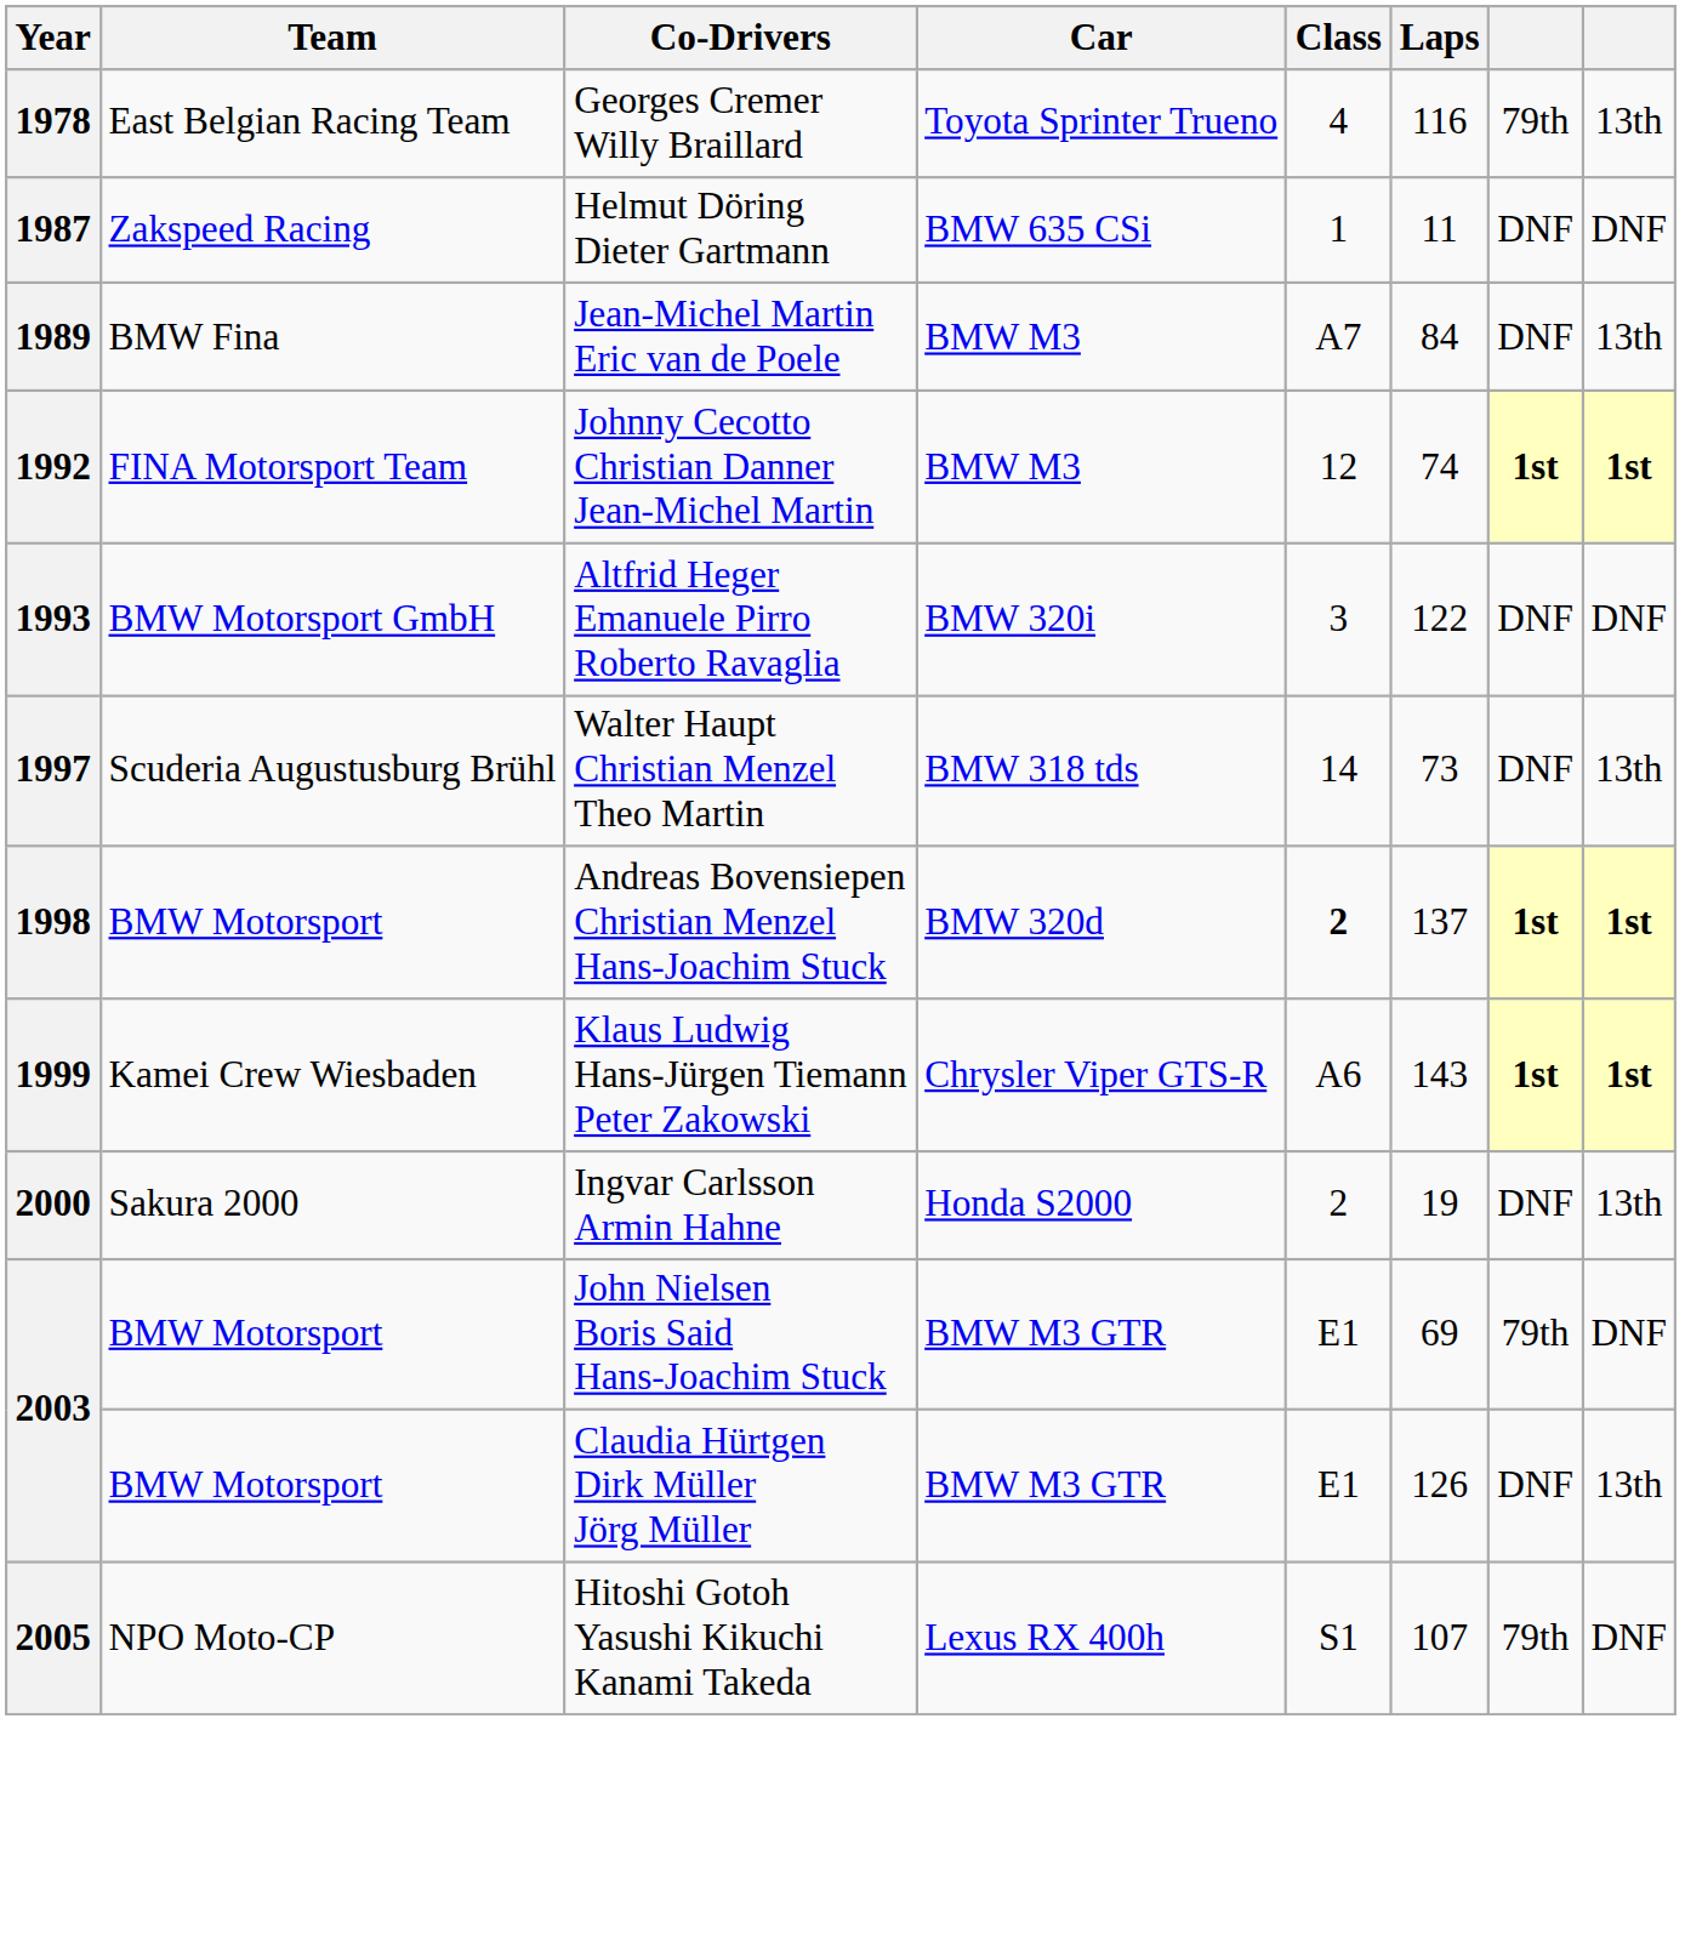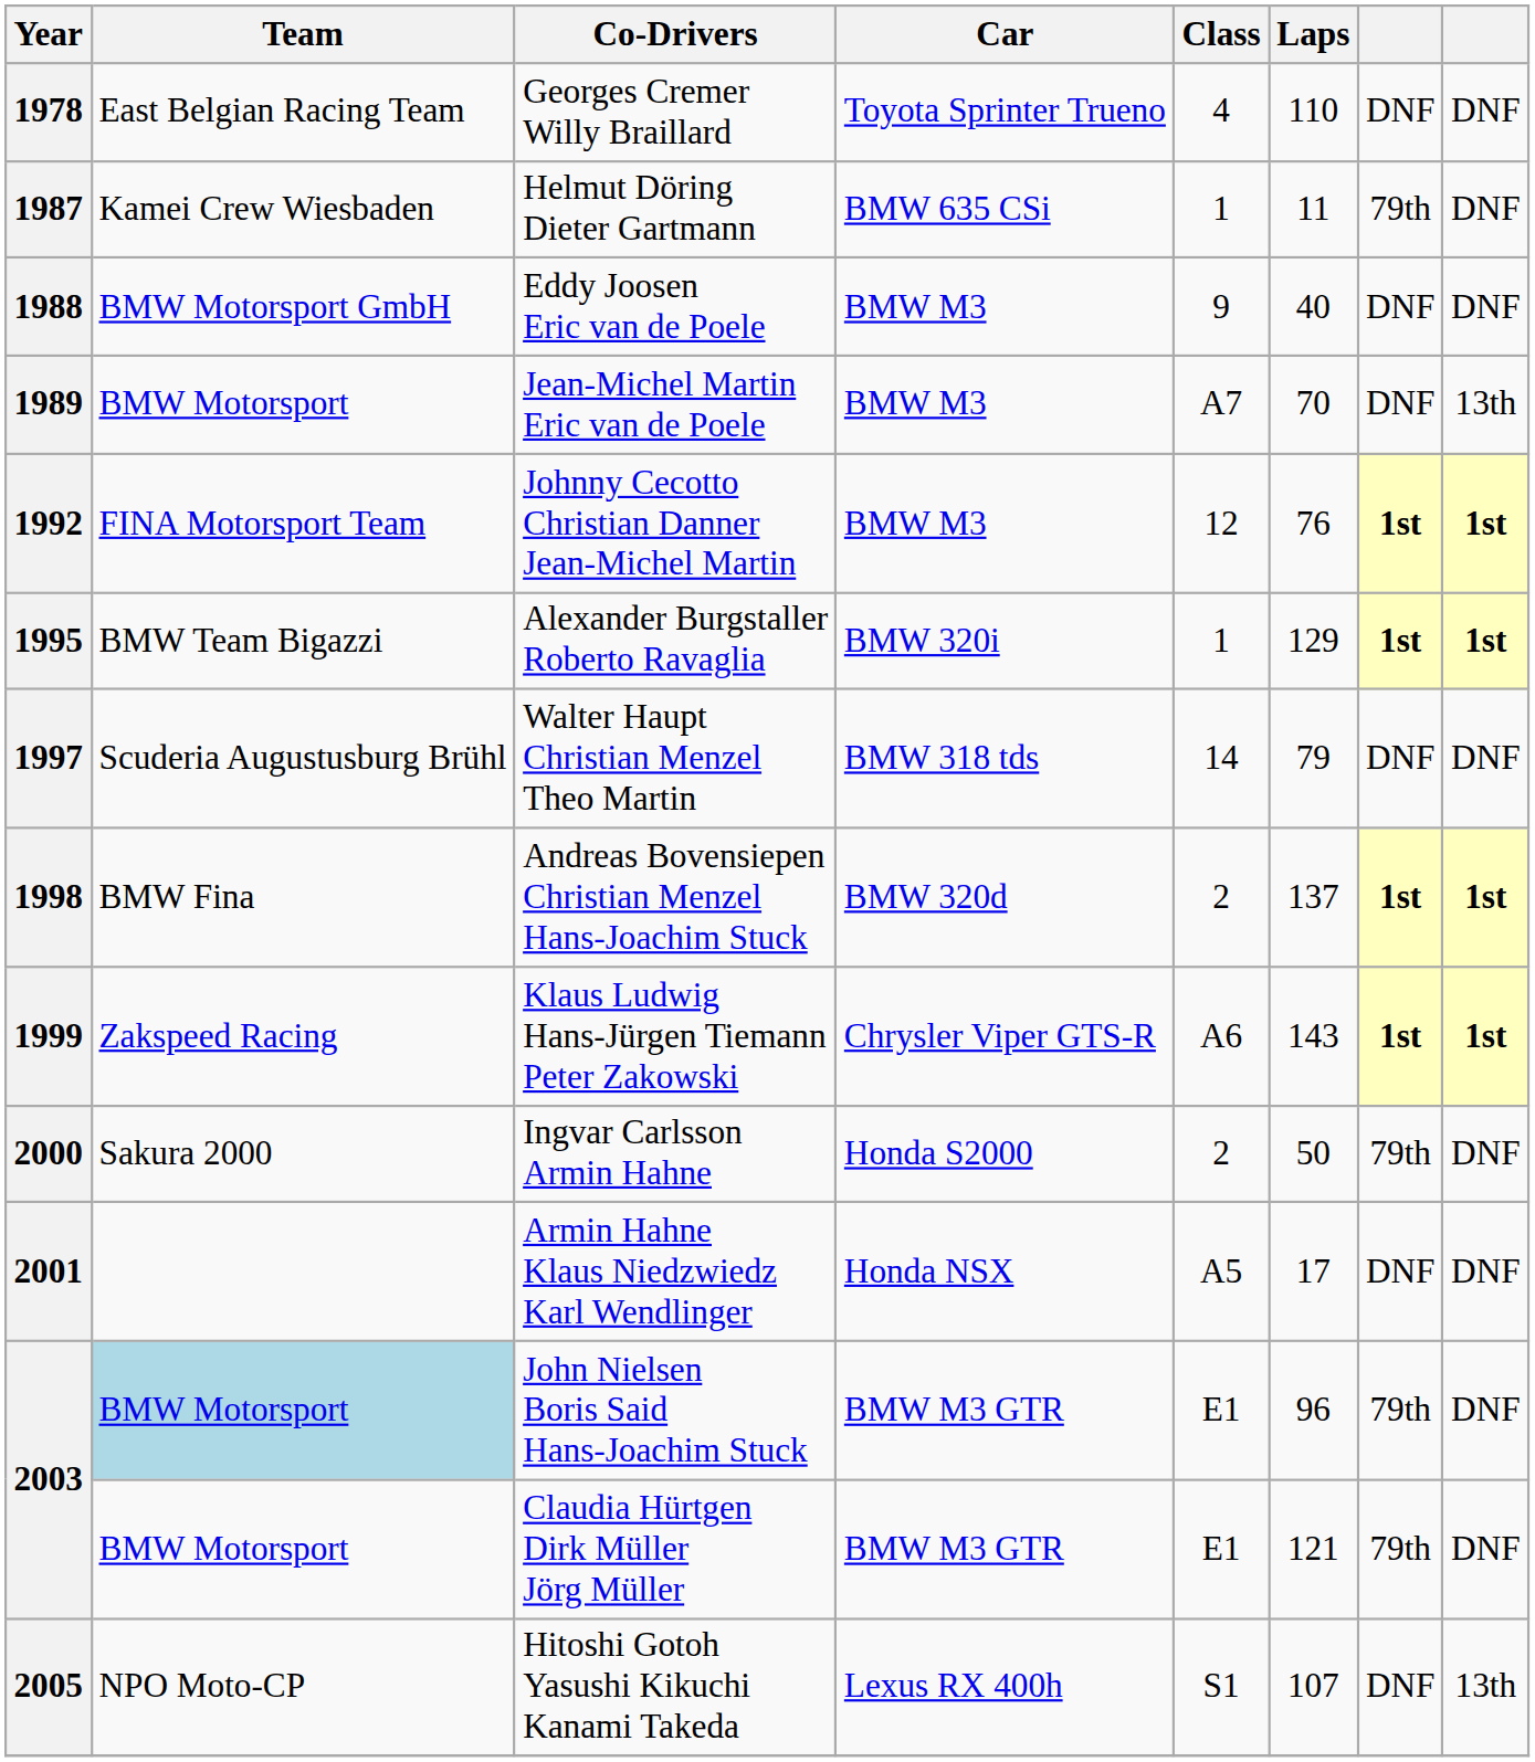 <table class="wikitable" style="text-align:center; font-size:90%">
 <tr>
 <th>Year</th>
 <th>Team</th>
 <th>Co-Drivers</th>
 <th>Car</th>
 <th>Class</th>
 <th>Laps</th>
 <th></th>
 <th></th>
 </tr>
 <tr>
 <th>1978</th>
 <td align="left">  East Belgian Racing Team</td>
 <td align="left"> Georges Cremer<br>  Willy Braillard</td>
 <td align="left"><a href='#'>Toyota Sprinter Trueno</a></td>
 <td>4</td>
-<td>116</td>
-<td>79th</td>
-<td>13th</td>
+<td>110</td>
+<td>DNF</td>
+<td>DNF</td>
 </tr>
 <tr>
 <th>1987</th>
-<td align="left"> <a href='#'>Zakspeed Racing</a></td>
+<td align="left">  Kamei Crew Wiesbaden</td>
 <td align="left"> Helmut Döring<br>  Dieter Gartmann</td>
 <td align="left"><a href='#'>BMW 635 CSi</a></td>
 <td>1</td>
 <td>11</td>
+<td>79th</td>
+<td>DNF</td>
+</tr>
+<tr>
+<th>1988</th>
+<td align="left"> <a href='#'>BMW Motorsport GmbH</a></td>
+<td align="left"> Eddy Joosen<br> <a href='#'>Eric van de Poele</a><br></td>
+<td align="left"><a href='#'>BMW M3</a></td>
+<td>9</td>
+<td>40</td>
 <td>DNF</td>
 <td>DNF</td>
 </tr>
 <tr>
 <th>1989</th>
-<td align="left"> BMW Fina</td>
+<td align="left"> <a href='#'>BMW Motorsport</a></td>
 <td align="left"> <a href='#'>Jean-Michel Martin</a><br> <a href='#'>Eric van de Poele</a><br></td>
 <td align="left"><a href='#'>BMW M3</a></td>
 <td>A7</td>
-<td>84</td>
+<td>70</td>
 <td>DNF</td>
 <td>13th</td>
 </tr>
 <tr>
 <th>1992</th>
 <td align="left"> <a href='#'>FINA Motorsport Team</a></td>
 <td align="left"> <a href='#'>Johnny Cecotto</a><br> <a href='#'>Christian Danner</a><br> <a href='#'>Jean-Michel Martin</a></td>
 <td align="left"><a href='#'>BMW M3</a></td>
 <td>12</td>
-<td>74</td>
+<td>76</td>
 <th style="background:#FFFFBF;">1st</th>
 <th style="background:#FFFFBF;">1st</th>
 </tr>
 <tr>
-<th>1993</th>
-<td align="left"> <a href='#'>BMW Motorsport GmbH</a></td>
-<td align="left"> <a href='#'>Altfrid Heger</a><br> <a href='#'>Emanuele Pirro</a><br> <a href='#'>Roberto Ravaglia</a></td>
+<th>1995</th>
+<td align="left"> BMW Team Bigazzi</td>
+<td align="left"> Alexander Burgstaller<br> <a href='#'>Roberto Ravaglia</a></td>
 <td align="left"><a href='#'>BMW 320i</a></td>
-<td>3</td>
-<td>122</td>
-<td>DNF</td>
-<td>DNF</td>
+<td>1</td>
+<td>129</td>
+<th style="background:#FFFFBF;">1st</th>
+<th style="background:#FFFFBF;">1st</th>
 </tr>
 <tr>
 <th>1997</th>
 <td align="left"> Scuderia Augustusburg Brühl</td>
 <td align="left"> Walter Haupt<br> <a href='#'>Christian Menzel</a><br> Theo Martin</td>
 <td align="left"><a href='#'>BMW 318 tds</a></td>
 <td>14</td>
-<td>73</td>
+<td>79</td>
 <td>DNF</td>
-<td>13th</td>
+<td>DNF</td>
 </tr>
 <tr>
 <th>1998</th>
-<td align="left"> <a href='#'>BMW Motorsport</a></td>
+<td align="left"> BMW Fina</td>
 <td align="left"> Andreas Bovensiepen<br> <a href='#'>Christian Menzel</a><br> <a href='#'>Hans-Joachim Stuck</a></td>
 <td align="left"><a href='#'>BMW 320d</a></td>
-<td><strong>2</strong></td>
+<td>2</td>
 <td>137</td>
 <th style="background:#ffffbf;">1st</th>
 <th style="background:#ffffbf;">1st</th>
 </tr>
 <tr>
 <th>1999</th>
-<td align="left">  Kamei Crew Wiesbaden</td>
+<td align="left"> <a href='#'>Zakspeed Racing</a></td>
 <td align="left"> <a href='#'>Klaus Ludwig</a><br> Hans-Jürgen Tiemann<br> <a href='#'>Peter Zakowski</a></td>
 <td align="left"><a href='#'>Chrysler Viper GTS-R</a></td>
 <td>A6</td>
 <td>143</td>
 <th style="background:#ffffbf;">1st</th>
 <th style="background:#ffffbf;">1st</th>
 </tr>
 <tr>
 <th>2000</th>
 <td align="left"> Sakura 2000</td>
 <td align="left"> Ingvar Carlsson<br> <a href='#'>Armin Hahne</a></td>
 <td align="left"><a href='#'>Honda S2000</a></td>
 <td>2</td>
-<td>19</td>
+<td>50</td>
+<td>79th</td>
 <td>DNF</td>
-<td>13th</td>
+</tr>
+<tr>
+<th>2001</th>
+<td align="left"></td>
+<td align="left"> <a href='#'>Armin Hahne</a><br> <a href='#'>Klaus Niedzwiedz</a><br> <a href='#'>Karl Wendlinger</a></td>
+<td align="left"><a href='#'>Honda NSX</a></td>
+<td>A5</td>
+<td>17</td>
+<td>DNF</td>
+<td>DNF</td>
 </tr>
 <tr>
 <th rowspan=2>2003</th>
-<td align="left"> <a href='#'>BMW Motorsport</a></td>
+<td align="left" style="background: lightblue;"> <a href='#'>BMW Motorsport</a></td>
 <td align="left"> <a href='#'>John Nielsen</a><br> <a href='#'>Boris Said</a><br> <a href='#'>Hans-Joachim Stuck</a></td>
 <td align="left"><a href='#'>BMW M3 GTR</a></td>
 <td>E1</td>
-<td>69</td>
+<td>96</td>
 <td>79th</td>
 <td>DNF</td>
 </tr>
 <tr>
 <td align="left"> <a href='#'>BMW Motorsport</a></td>
 <td align="left"> <a href='#'>Claudia Hürtgen</a><br> <a href='#'>Dirk Müller</a><br> <a href='#'>Jörg Müller</a></td>
 <td align="left"><a href='#'>BMW M3 GTR</a></td>
 <td>E1</td>
-<td>126</td>
+<td>121</td>
+<td>79th</td>
 <td>DNF</td>
-<td>13th</td>
 </tr>
 <tr>
 <th>2005</th>
 <td align="left"> NPO Moto-CP</td>
 <td align="left"> Hitoshi Gotoh<br> Yasushi Kikuchi<br> Kanami Takeda</td>
 <td align="left"><a href='#'>Lexus RX 400h</a></td>
 <td>S1</td>
 <td>107</td>
-<td>79th</td>
 <td>DNF</td>
+<td>13th</td>
 </tr>
 <tr>
 </tr>
 </table>
